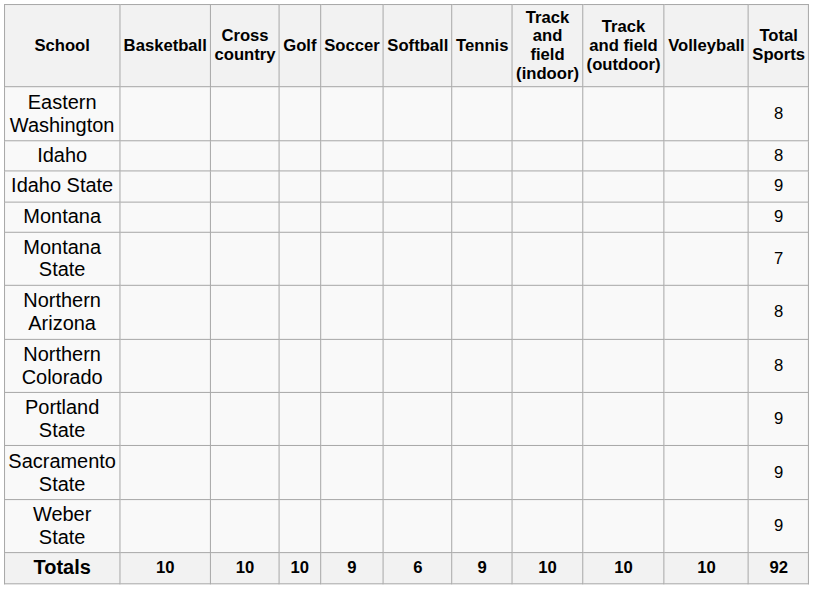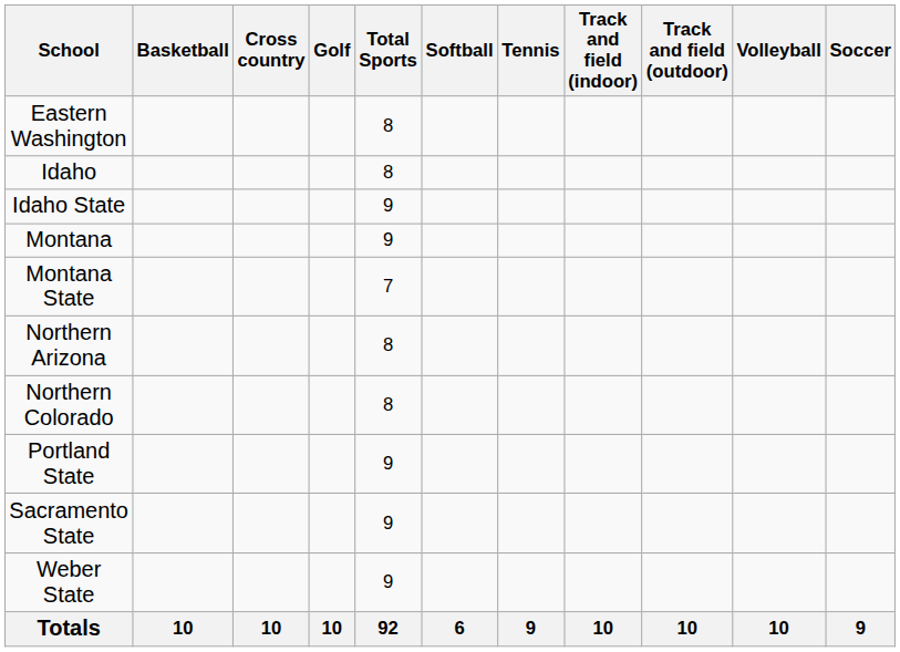 <table class="wikitable" style="text-align:center; width:80%">
 <tr>
 <th>School</th>
 <th>Basketball</th>
 <th>Cross<br>country</th>
 <th>Golf</th>
-<th>Soccer</th>
+<th>Total<br> Sports</th>
 <th>Softball</th>
 <th>Tennis</th>
 <th>Track and field<br>(indoor)</th>
 <th>Track and field<br>(outdoor)</th>
 <th>Volleyball</th>
-<th>Total<br> Sports</th>
+<th>Soccer</th>
 </tr>
 <tr>
 <td><big>Eastern Washington</big></td>
 <td></td>
 <td></td>
 <td></td>
-<td></td>
+<td>8</td>
 <td><sup></sup></td>
 <td></td>
 <td></td>
 <td></td>
 <td></td>
-<td>8</td>
+<td></td>
 </tr>
 <tr>
 <td><big>Idaho</big></td>
 <td></td>
 <td></td>
 <td></td>
+<td>8</td>
 <td></td>
 <td></td>
 <td></td>
 <td></td>
 <td></td>
 <td></td>
-<td>8</td>
 </tr>
 <tr>
 <td><big>Idaho State</big></td>
 <td></td>
 <td></td>
 <td></td>
+<td>9</td>
 <td></td>
 <td></td>
 <td></td>
 <td></td>
 <td></td>
 <td></td>
-<td>9</td>
 </tr>
 <tr>
 <td><big>Montana</big></td>
 <td></td>
 <td></td>
 <td></td>
+<td>9</td>
 <td></td>
 <td></td>
 <td></td>
 <td></td>
 <td></td>
 <td></td>
-<td>9</td>
 </tr>
 <tr>
 <td><big>Montana State</big></td>
 <td></td>
 <td></td>
 <td></td>
+<td>7</td>
 <td></td>
 <td></td>
 <td></td>
 <td></td>
 <td></td>
 <td></td>
-<td>7</td>
 </tr>
 <tr>
 <td><big>Northern Arizona</big></td>
 <td></td>
 <td></td>
 <td></td>
-<td></td>
+<td>8</td>
 <td><sup></sup></td>
 <td></td>
 <td></td>
 <td></td>
 <td></td>
-<td>8</td>
+<td></td>
 </tr>
 <tr>
 <td><big>Northern Colorado</big></td>
 <td></td>
 <td></td>
 <td></td>
-<td></td>
+<td>8</td>
 <td><sup></sup></td>
 <td></td>
 <td></td>
 <td></td>
 <td></td>
-<td>8</td>
+<td></td>
 </tr>
 <tr>
 <td><big>Portland State</big></td>
 <td></td>
 <td></td>
 <td></td>
-<td></td>
+<td>9</td>
 <td><sup></sup></td>
 <td></td>
 <td></td>
 <td></td>
 <td></td>
-<td>9</td>
+<td></td>
 </tr>
 <tr>
 <td><big>Sacramento State</big></td>
 <td></td>
 <td></td>
 <td></td>
-<td></td>
+<td>9</td>
 <td><sup></sup></td>
 <td></td>
 <td></td>
 <td></td>
 <td></td>
-<td>9</td>
+<td></td>
 </tr>
 <tr>
 <td><big>Weber State</big></td>
 <td></td>
 <td></td>
 <td></td>
-<td></td>
+<td>9</td>
 <td><sup></sup></td>
 <td></td>
 <td></td>
 <td></td>
 <td></td>
-<td>9</td>
+<td></td>
 </tr>
 <tr>
 <th><big>Totals</big></th>
 <th>10</th>
 <th>10</th>
 <th>10</th>
-<th>9</th>
+<th>92</th>
 <th>6</th>
 <th>9</th>
 <th>10</th>
 <th>10</th>
 <th>10</th>
-<th>92</th>
+<th>9</th>
 </tr>
 </table>
